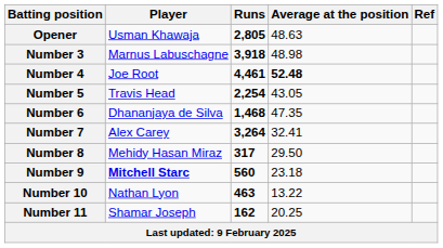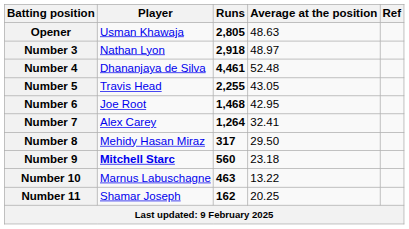 <table class="wikitable sortable">
 <tr>
 <th>Batting position</th>
 <th>Player</th>
 <th>Runs</th>
 <th>Average at the position</th>
 <th>Ref</th>
 </tr>
 <tr>
 <th>Opener</th>
 <td> <a href='#'>Usman Khawaja</a></td>
 <td><strong>2,805</strong></td>
 <td>48.63</td>
 <td></td>
 </tr>
 <tr>
 <th>Number 3</th>
-<td> <a href='#'>Marnus Labuschagne</a></td>
-<td><strong>3,918</strong></td>
-<td>48.98</td>
+<td> <a href='#'>Nathan Lyon</a></td>
+<td><strong>2,918</strong></td>
+<td>48.97</td>
 <td></td>
 </tr>
 <tr>
 <th>Number 4</th>
-<td> <a href='#'>Joe Root</a></td>
+<td> <a href='#'>Dhananjaya de Silva</a></td>
 <td><strong>4,461</strong></td>
-<td><strong>52.48</strong></td>
+<td>52.48</td>
 <td></td>
 </tr>
 <tr>
 <th>Number 5</th>
 <td> <a href='#'>Travis Head</a></td>
-<td><strong>2,254</strong></td>
+<td><strong>2,255</strong></td>
 <td>43.05</td>
 <td></td>
 </tr>
 <tr>
 <th>Number 6</th>
-<td> <a href='#'>Dhananjaya de Silva</a></td>
+<td> <a href='#'>Joe Root</a></td>
 <td><strong>1,468</strong></td>
-<td>47.35</td>
+<td>42.95</td>
 <td></td>
 </tr>
 <tr>
 <th>Number 7</th>
 <td> <a href='#'>Alex Carey</a></td>
-<td><strong>3,264</strong></td>
+<td><strong>1,264</strong></td>
 <td>32.41</td>
 <td></td>
 </tr>
 <tr>
 <th>Number 8</th>
 <td> <a href='#'>Mehidy Hasan Miraz</a></td>
 <td><strong>317</strong></td>
 <td>29.50</td>
 <td></td>
 </tr>
 <tr>
 <th>Number 9</th>
 <td><strong> <a href='#'>Mitchell Starc</a></strong></td>
 <td><strong>560</strong></td>
 <td>23.18</td>
 <td></td>
 </tr>
 <tr>
 <th>Number 10</th>
-<td> <a href='#'>Nathan Lyon</a></td>
+<td> <a href='#'>Marnus Labuschagne</a></td>
 <td><strong>463</strong></td>
 <td>13.22</td>
 <td></td>
 </tr>
 <tr>
 <th>Number 11</th>
 <td> <a href='#'>Shamar Joseph</a></td>
 <td><strong>162</strong></td>
 <td>20.25</td>
 <td></td>
 </tr>
 <tr>
 <th colspan="9"><small>Last updated: 9 February 2025</small></th>
 </tr>
 </table>
